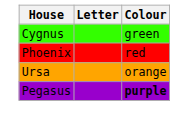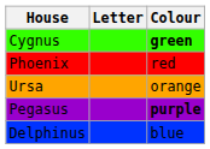 <table class="wikitable" style="float:right;">
 <tr>
 <th>House</th>
 <th>Letter</th>
 <th>Colour</th>
 </tr>
 <tr style="background:#3f0;">
 <td>Cygnus</td>
 <td style="background:#3f0;"></td>
-<td style="background:#3f0;">green</td>
+<td style="background:#3f0;"><strong>green</strong></td>
 </tr>
 <tr style="background:red;">
 <td>Phoenix</td>
 <td style="background:red;"></td>
 <td style="background:red;">red</td>
 </tr>
 <tr style="background:orange;">
 <td>Ursa</td>
 <td style="background:orange;"></td>
 <td style="background:orange;">orange</td>
 </tr>
 <tr style="background:#90c;">
 <td>Pegasus</td>
 <td style="background:#90c;"></td>
 <td style="background:#90c;"><strong>purple</strong></td>
 </tr>
+<tr style="background:#03f;">
+<td>Delphinus</td>
+<td style="background:#03f;"></td>
+<td style="background:#03f;">blue</td>
+</tr>
 </table>
